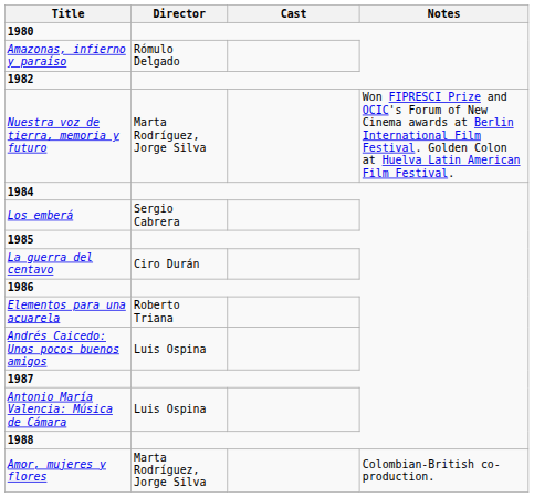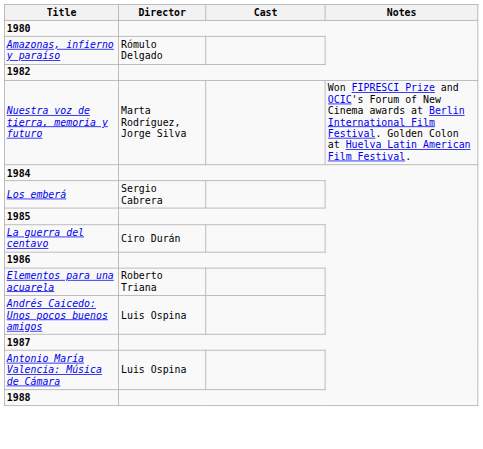 <table class="wikitable" width= "100%">
 <tr>
 <th width=21%>Title</th>
 <th width=16%>Director</th>
 <th width=22%>Cast</th>
 <th width=28%>Notes</th>
 </tr>
 <tr>
 <td><strong>1980</strong></td>
 </tr>
 <tr>
 <td><em><a href='#'>Amazonas, infierno y paraíso</a></em></td>
 <td>Rómulo Delgado</td>
 <td></td>
 </tr>
 <tr>
 <td><strong>1982</strong></td>
 </tr>
 <tr>
 <td><em><a href='#'>Nuestra voz de tierra, memoria y futuro</a></em></td>
 <td>Marta Rodríguez, Jorge Silva</td>
 <td></td>
 <td>Won <a href='#'>FIPRESCI Prize</a> and <a href='#'>OCIC</a>'s Forum of New Cinema awards at <a href='#'>Berlin International Film Festival</a>. Golden Colon at <a href='#'>Huelva Latin American Film Festival</a>.</td>
 </tr>
 <tr>
 <td><strong>1984</strong></td>
 </tr>
 <tr>
 <td><em><a href='#'>Los emberá</a></em></td>
 <td>Sergio Cabrera</td>
 <td></td>
 </tr>
 <tr>
 <td><strong>1985</strong></td>
 </tr>
 <tr>
 <td><em><a href='#'>La guerra del centavo</a></em></td>
 <td>Ciro Durán</td>
 <td></td>
 </tr>
 <tr>
 <td><strong>1986</strong></td>
 </tr>
 <tr>
 <td><em><a href='#'>Elementos para una acuarela</a></em></td>
 <td>Roberto Triana</td>
 <td></td>
 </tr>
 <tr>
 <td><em><a href='#'>Andrés Caicedo: Unos pocos buenos amigos</a></em></td>
 <td>Luis Ospina</td>
 <td></td>
 </tr>
 <tr>
 <td><strong>1987</strong></td>
 </tr>
 <tr>
 <td><em><a href='#'>Antonio María Valencia: Música de Cámara</a></em></td>
 <td>Luis Ospina</td>
 <td></td>
 </tr>
 <tr>
 <td><strong>1988</strong></td>
 </tr>
-<tr>
-<td><em><a href='#'>Amor, mujeres y flores</a></em></td>
-<td>Marta Rodríguez, Jorge Silva</td>
-<td></td>
-<td>Colombian-British co-production.</td>
-</tr>
 </table>
